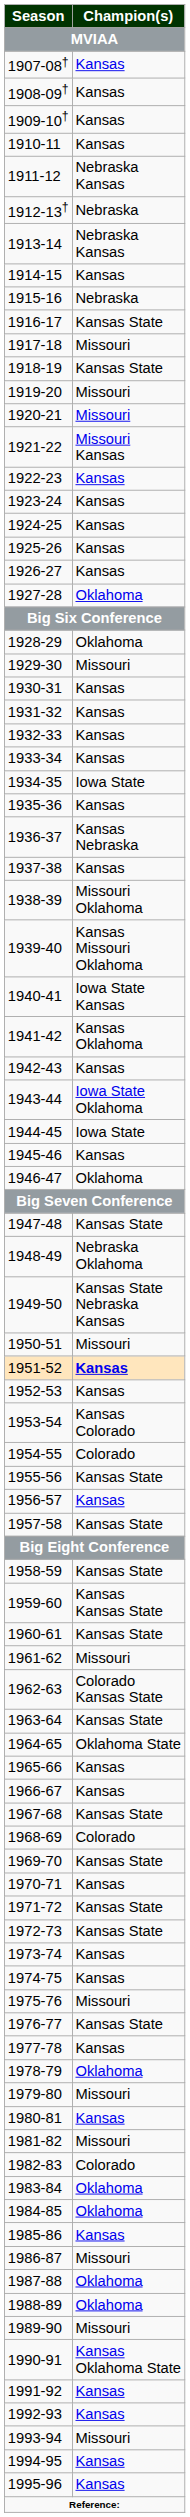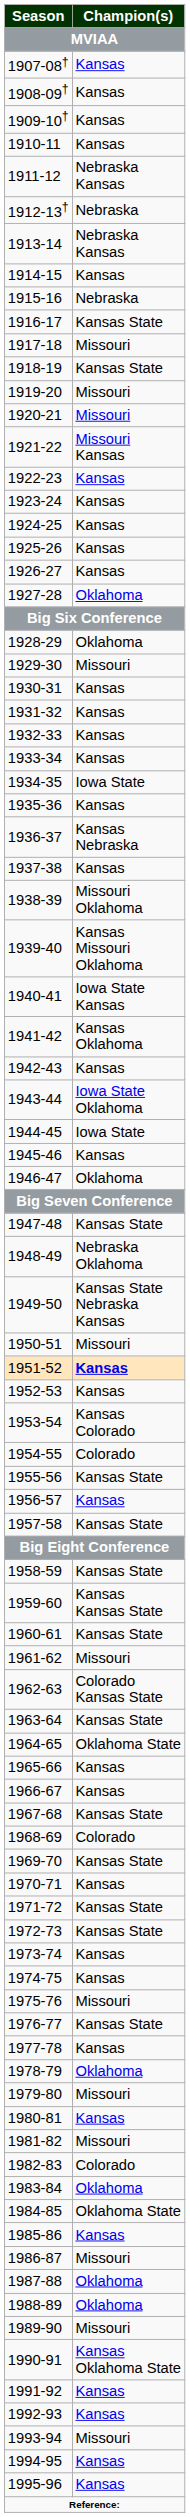 <table class="wikitable">
 <tr>
 <th style="background:#003300;color:white;">Season</th>
 <th style="background:#003300;color:white;">Champion(s)</th>
 </tr>
 <tr>
 <th colspan="2" style="background:#949CA1;color:white;"><strong>MVIAA</strong></th>
 </tr>
 <tr>
 <td>1907-08<sup>†</sup></td>
 <td><a href='#'>Kansas</a></td>
 </tr>
 <tr>
 <td>1908-09<sup>†</sup></td>
 <td>Kansas</td>
 </tr>
 <tr>
 <td>1909-10<sup>†</sup></td>
 <td>Kansas</td>
 </tr>
 <tr>
 <td>1910-11</td>
 <td>Kansas</td>
 </tr>
 <tr>
 <td>1911-12</td>
 <td>Nebraska<br>Kansas</td>
 </tr>
 <tr>
 <td>1912-13<sup>†</sup></td>
 <td>Nebraska</td>
 </tr>
 <tr>
 <td>1913-14</td>
 <td>Nebraska<br>Kansas</td>
 </tr>
 <tr>
 <td>1914-15</td>
 <td>Kansas</td>
 </tr>
 <tr>
 <td>1915-16</td>
 <td>Nebraska</td>
 </tr>
 <tr>
 <td>1916-17</td>
 <td>Kansas State</td>
 </tr>
 <tr>
 <td>1917-18</td>
 <td>Missouri</td>
 </tr>
 <tr>
 <td>1918-19</td>
 <td>Kansas State</td>
 </tr>
 <tr>
 <td>1919-20</td>
 <td>Missouri</td>
 </tr>
 <tr>
 <td>1920-21</td>
 <td><a href='#'>Missouri</a></td>
 </tr>
 <tr>
 <td>1921-22</td>
 <td><a href='#'>Missouri</a><br>Kansas</td>
 </tr>
 <tr>
 <td>1922-23</td>
 <td><a href='#'>Kansas</a></td>
 </tr>
 <tr>
 <td>1923-24</td>
 <td>Kansas</td>
 </tr>
 <tr>
 <td>1924-25</td>
 <td>Kansas</td>
 </tr>
 <tr>
 <td>1925-26</td>
 <td>Kansas</td>
 </tr>
 <tr>
 <td>1926-27</td>
 <td>Kansas</td>
 </tr>
 <tr>
 <td>1927-28</td>
 <td><a href='#'>Oklahoma</a></td>
 </tr>
 <tr>
 <th colspan="2" style="background:#949CA1;color:white;"><strong>Big Six Conference</strong></th>
 </tr>
 <tr>
 <td>1928-29</td>
 <td>Oklahoma</td>
 </tr>
 <tr>
 <td>1929-30</td>
 <td>Missouri</td>
 </tr>
 <tr>
 <td>1930-31</td>
 <td>Kansas</td>
 </tr>
 <tr>
 <td>1931-32</td>
 <td>Kansas</td>
 </tr>
 <tr>
 <td>1932-33</td>
 <td>Kansas</td>
 </tr>
 <tr>
 <td>1933-34</td>
 <td>Kansas</td>
 </tr>
 <tr>
 <td>1934-35</td>
 <td>Iowa State</td>
 </tr>
 <tr>
 <td>1935-36</td>
 <td>Kansas</td>
 </tr>
 <tr>
 <td>1936-37</td>
 <td>Kansas<br>Nebraska</td>
 </tr>
 <tr>
 <td>1937-38</td>
 <td>Kansas</td>
 </tr>
 <tr>
 <td>1938-39</td>
 <td>Missouri<br>Oklahoma</td>
 </tr>
 <tr>
 <td>1939-40</td>
 <td>Kansas<br>Missouri<br>Oklahoma</td>
 </tr>
 <tr>
 <td>1940-41</td>
 <td>Iowa State<br>Kansas</td>
 </tr>
 <tr>
 <td>1941-42</td>
 <td>Kansas<br>Oklahoma</td>
 </tr>
 <tr>
 <td>1942-43</td>
 <td>Kansas</td>
 </tr>
 <tr>
 <td>1943-44</td>
 <td><a href='#'>Iowa State</a><br>Oklahoma</td>
 </tr>
 <tr>
 <td>1944-45</td>
 <td>Iowa State</td>
 </tr>
 <tr>
 <td>1945-46</td>
 <td>Kansas</td>
 </tr>
 <tr>
 <td>1946-47</td>
 <td>Oklahoma</td>
 </tr>
 <tr>
 <th colspan="2" style="background:#949CA1;color:white;"><strong>Big Seven Conference</strong></th>
 </tr>
 <tr>
 <td>1947-48</td>
 <td>Kansas State</td>
 </tr>
 <tr>
 <td>1948-49</td>
 <td>Nebraska<br>Oklahoma</td>
 </tr>
 <tr>
 <td>1949-50</td>
 <td>Kansas State<br>Nebraska<br>Kansas</td>
 </tr>
 <tr>
 <td>1950-51</td>
 <td>Missouri</td>
 </tr>
 <tr>
 <td bgcolor="#FFE6BD">1951-52</td>
 <td bgcolor="#FFE6BD"><strong><a href='#'>Kansas</a></strong></td>
 </tr>
 <tr>
 <td>1952-53</td>
 <td>Kansas</td>
 </tr>
 <tr>
 <td>1953-54</td>
 <td>Kansas<br>Colorado</td>
 </tr>
 <tr>
 <td>1954-55</td>
 <td>Colorado</td>
 </tr>
 <tr>
 <td>1955-56</td>
 <td>Kansas State</td>
 </tr>
 <tr>
 <td>1956-57</td>
 <td><a href='#'>Kansas</a></td>
 </tr>
 <tr>
 <td>1957-58</td>
 <td>Kansas State</td>
 </tr>
 <tr>
 <th colspan="2" style="background:#949CA1;color:white;"><strong>Big Eight Conference</strong></th>
 </tr>
 <tr>
 <td>1958-59</td>
 <td>Kansas State</td>
 </tr>
 <tr>
 <td>1959-60</td>
 <td>Kansas<br>Kansas State</td>
 </tr>
 <tr>
 <td>1960-61</td>
 <td>Kansas State</td>
 </tr>
 <tr>
 <td>1961-62</td>
 <td>Missouri</td>
 </tr>
 <tr>
 <td>1962-63</td>
 <td>Colorado<br>Kansas State</td>
 </tr>
 <tr>
 <td>1963-64</td>
 <td>Kansas State</td>
 </tr>
 <tr>
 <td>1964-65</td>
 <td>Oklahoma State</td>
 </tr>
 <tr>
 <td>1965-66</td>
 <td>Kansas</td>
 </tr>
 <tr>
 <td>1966-67</td>
 <td>Kansas</td>
 </tr>
 <tr>
 <td>1967-68</td>
 <td>Kansas State</td>
 </tr>
 <tr>
 <td>1968-69</td>
 <td>Colorado</td>
 </tr>
 <tr>
 <td>1969-70</td>
 <td>Kansas State</td>
 </tr>
 <tr>
 <td>1970-71</td>
 <td>Kansas</td>
 </tr>
 <tr>
 <td>1971-72</td>
 <td>Kansas State</td>
 </tr>
 <tr>
 <td>1972-73</td>
 <td>Kansas State</td>
 </tr>
 <tr>
 <td>1973-74</td>
 <td>Kansas</td>
 </tr>
 <tr>
 <td>1974-75</td>
 <td>Kansas</td>
 </tr>
 <tr>
 <td>1975-76</td>
 <td>Missouri</td>
 </tr>
 <tr>
 <td>1976-77</td>
 <td>Kansas State</td>
 </tr>
 <tr>
 <td>1977-78</td>
 <td>Kansas</td>
 </tr>
 <tr>
 <td>1978-79</td>
 <td><a href='#'>Oklahoma</a></td>
 </tr>
 <tr>
 <td>1979-80</td>
 <td>Missouri</td>
 </tr>
 <tr>
 <td>1980-81</td>
 <td><a href='#'>Kansas</a></td>
 </tr>
 <tr>
 <td>1981-82</td>
 <td>Missouri</td>
 </tr>
 <tr>
 <td>1982-83</td>
 <td>Colorado</td>
 </tr>
 <tr>
 <td>1983-84</td>
 <td><a href='#'>Oklahoma</a></td>
 </tr>
 <tr>
 <td>1984-85</td>
-<td><a href='#'>Oklahoma</a></td>
+<td>Oklahoma State</td>
 </tr>
 <tr>
 <td>1985-86</td>
 <td><a href='#'>Kansas</a></td>
 </tr>
 <tr>
 <td>1986-87</td>
 <td>Missouri</td>
 </tr>
 <tr>
 <td>1987-88</td>
 <td><a href='#'>Oklahoma</a></td>
 </tr>
 <tr>
 <td>1988-89</td>
 <td><a href='#'>Oklahoma</a></td>
 </tr>
 <tr>
 <td>1989-90</td>
 <td>Missouri</td>
 </tr>
 <tr>
 <td>1990-91</td>
 <td><a href='#'>Kansas</a><br>Oklahoma State</td>
 </tr>
 <tr>
 <td>1991-92</td>
 <td><a href='#'>Kansas</a></td>
 </tr>
 <tr>
 <td>1992-93</td>
 <td><a href='#'>Kansas</a></td>
 </tr>
 <tr>
 <td>1993-94</td>
 <td>Missouri</td>
 </tr>
 <tr>
 <td>1994-95</td>
 <td><a href='#'>Kansas</a></td>
 </tr>
 <tr>
 <td>1995-96</td>
 <td><a href='#'>Kansas</a></td>
 </tr>
 <tr>
 <td colspan="2"  style="font-size:8pt; text-align:center;"><strong>Reference:</strong></td>
 </tr>
 </table>
